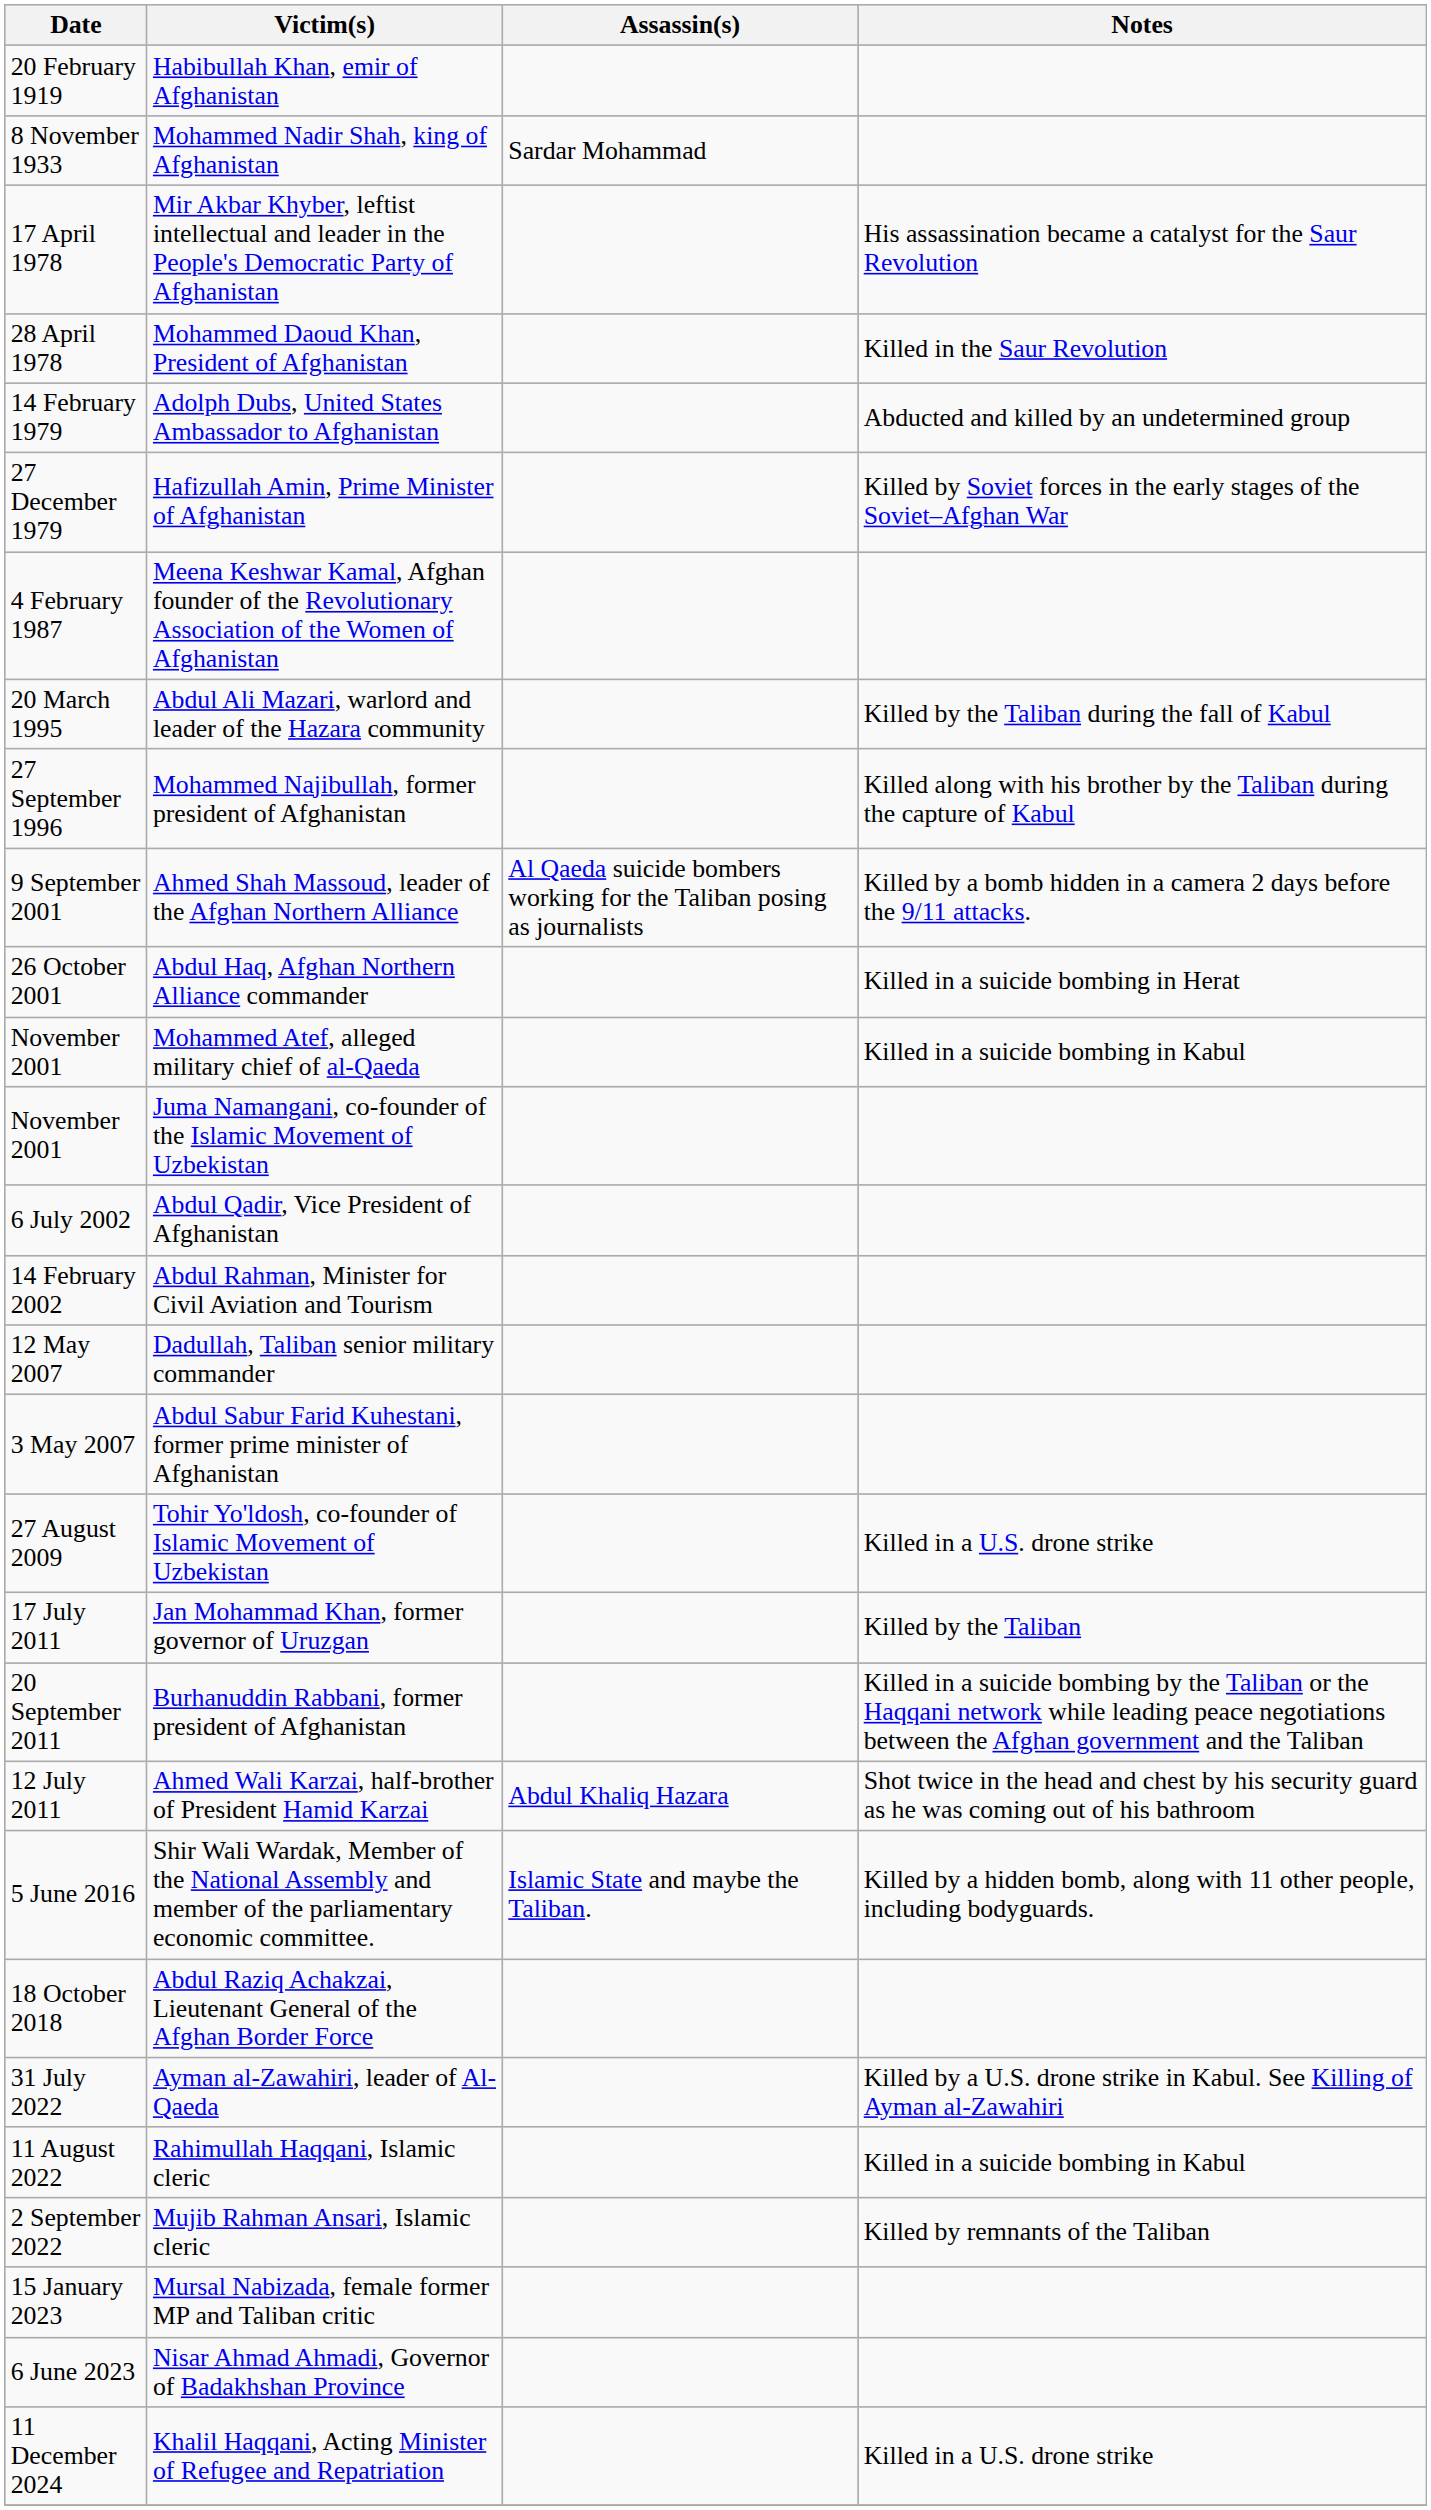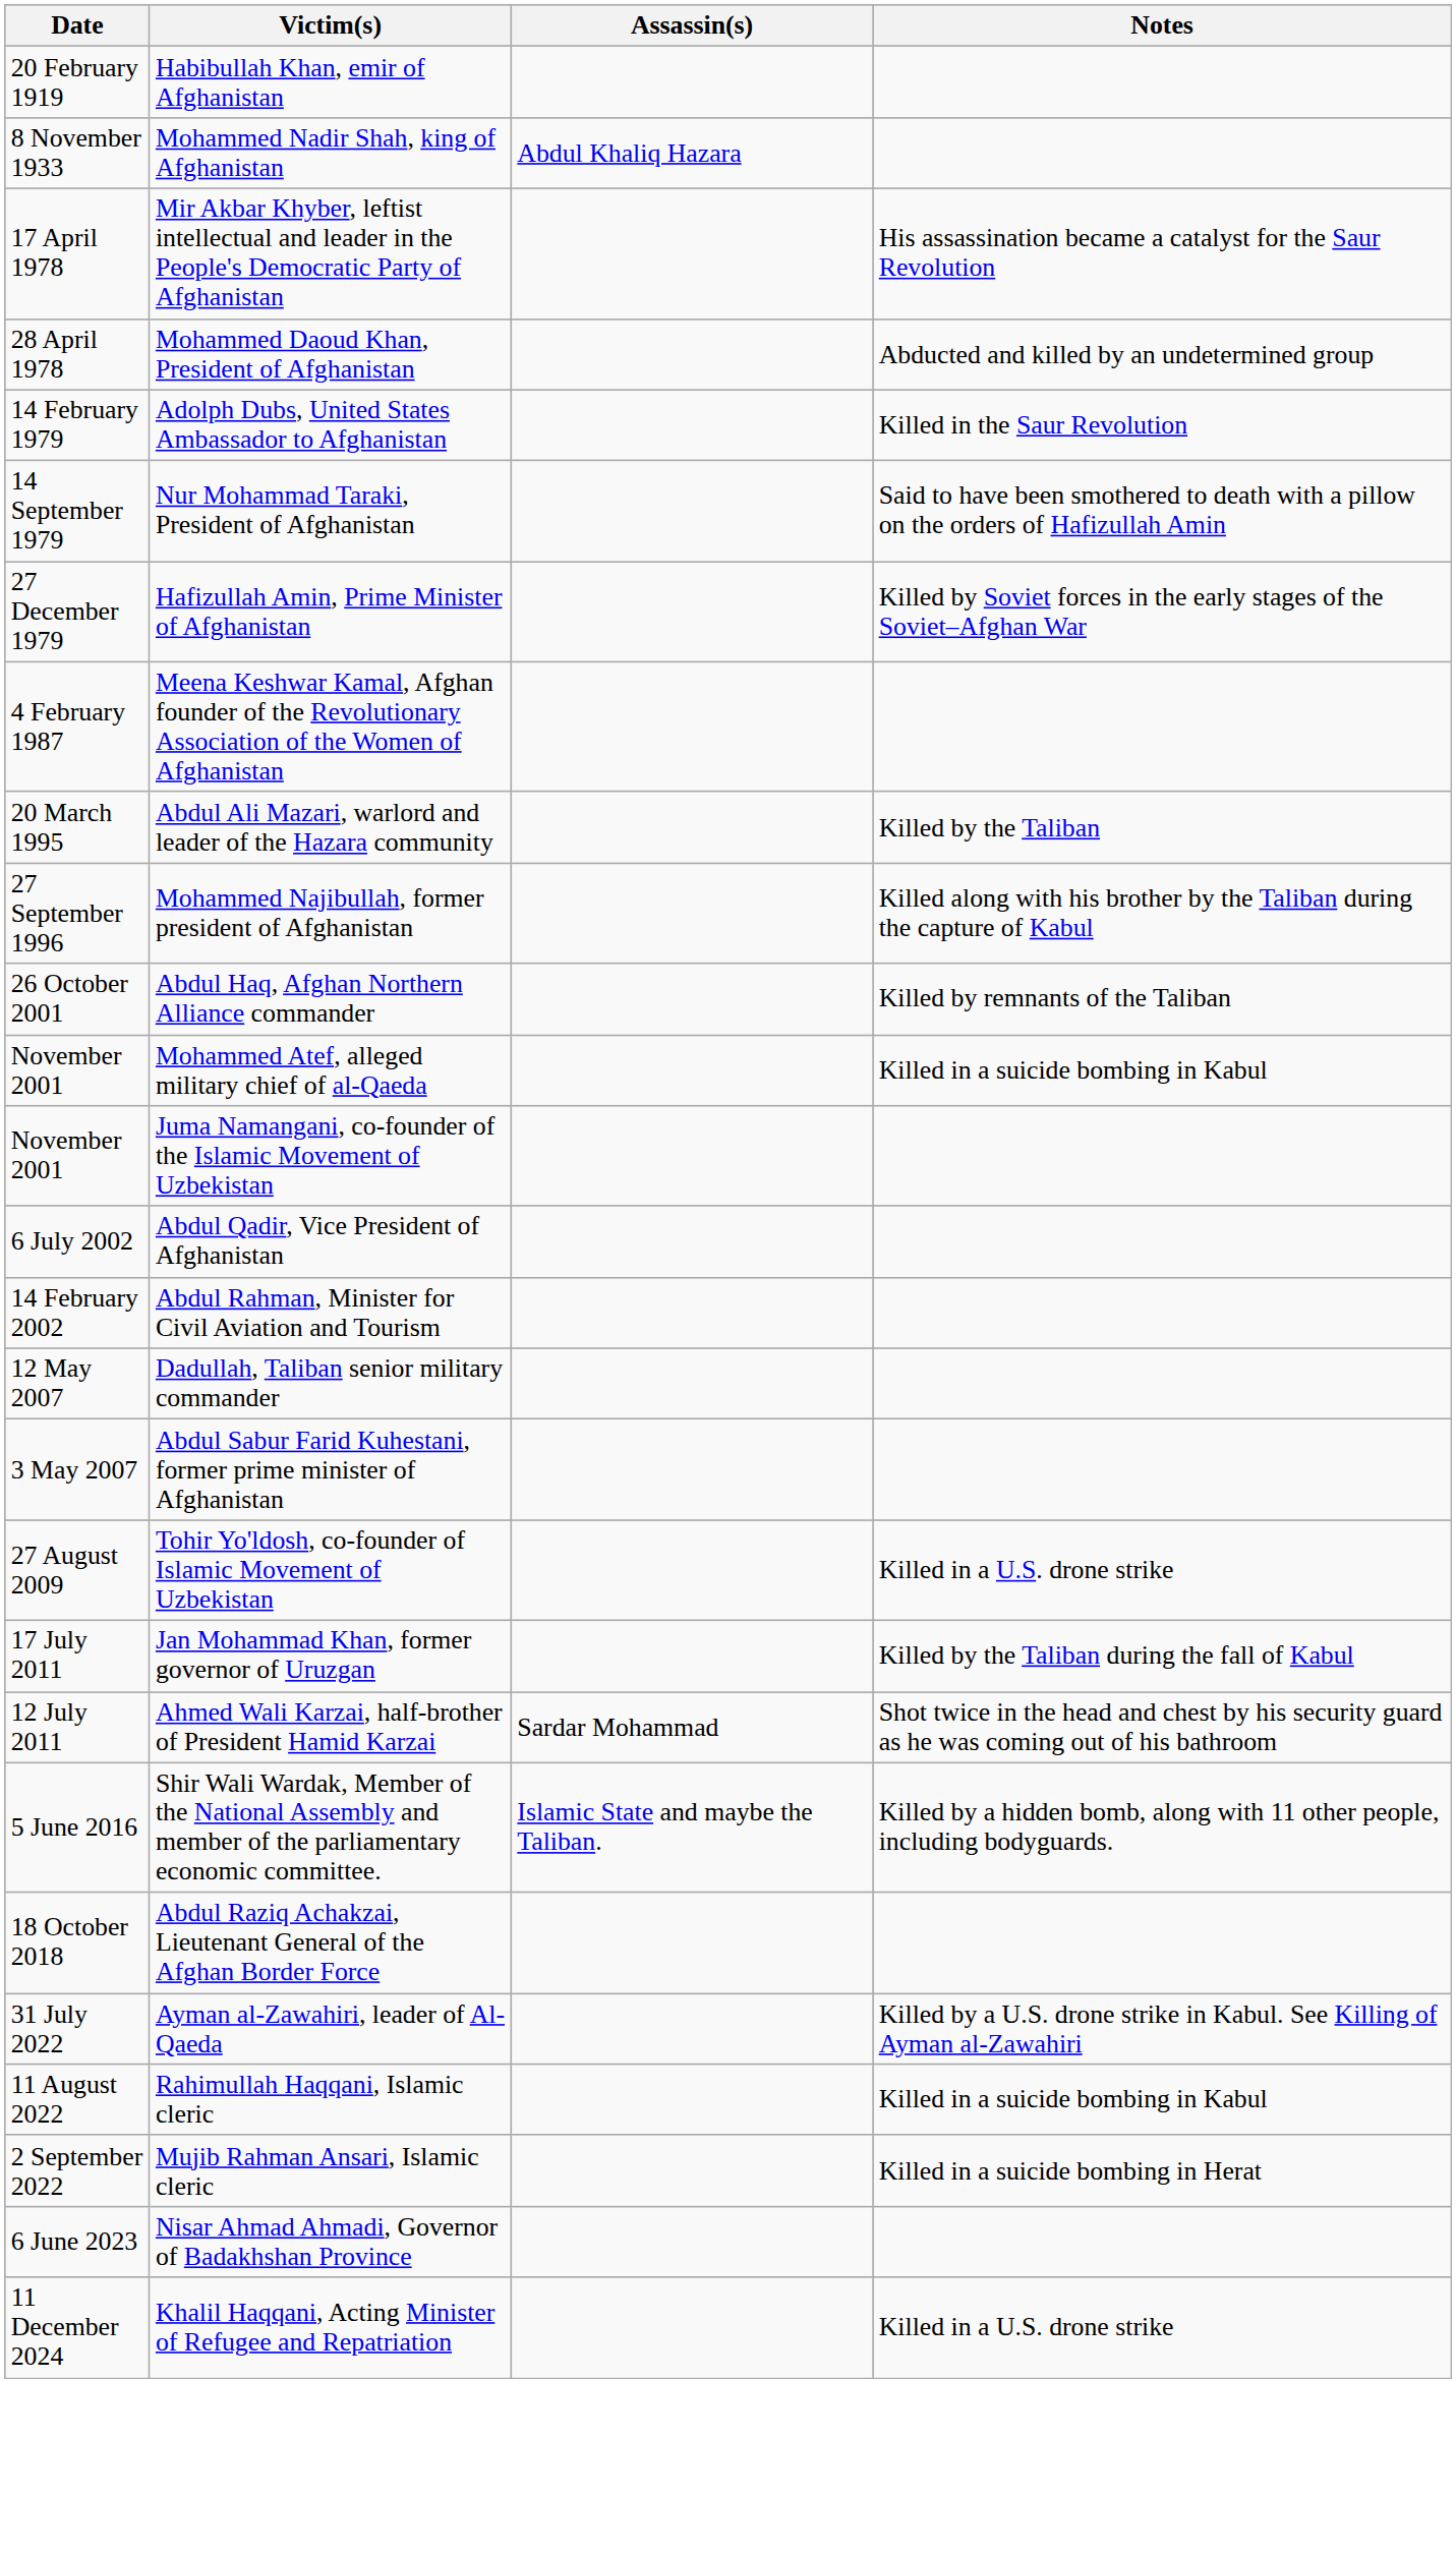 <table class="wikitable" style="width:100%">
 <tr>
 <th style="width:10%">Date</th>
 <th style="width:25%">Victim(s)</th>
 <th style="width:25%">Assassin(s)</th>
 <th style="width:40%">Notes</th>
 </tr>
 <tr>
 <td>20 February 1919</td>
 <td><a href='#'>Habibullah Khan</a>, <a href='#'>emir of Afghanistan</a></td>
 <td></td>
 <td></td>
 </tr>
 <tr>
 <td>8 November 1933</td>
 <td><a href='#'>Mohammed Nadir Shah</a>, <a href='#'>king of Afghanistan</a></td>
-<td>Sardar Mohammad</td>
+<td><a href='#'>Abdul Khaliq Hazara</a></td>
 <td></td>
 </tr>
 <tr>
 <td>17 April 1978</td>
 <td><a href='#'>Mir Akbar Khyber</a>, leftist intellectual and leader in the <a href='#'>People's Democratic Party of Afghanistan</a></td>
 <td></td>
 <td>His assassination became a catalyst for the <a href='#'>Saur Revolution</a></td>
 </tr>
 <tr>
 <td>28 April 1978</td>
 <td><a href='#'>Mohammed Daoud Khan</a>, <a href='#'>President of Afghanistan</a></td>
 <td></td>
-<td>Killed in the <a href='#'>Saur Revolution</a></td>
+<td>Abducted and killed by an undetermined group</td>
 </tr>
 <tr>
 <td>14 February 1979</td>
 <td><a href='#'>Adolph Dubs</a>, <a href='#'>United States Ambassador to Afghanistan</a></td>
 <td></td>
-<td>Abducted and killed by an undetermined group</td>
+<td>Killed in the <a href='#'>Saur Revolution</a></td>
+</tr>
+<tr>
+<td>14 September 1979</td>
+<td><a href='#'>Nur Mohammad Taraki</a>, President of Afghanistan</td>
+<td></td>
+<td>Said to have been smothered to death with a pillow on the orders of <a href='#'>Hafizullah Amin</a></td>
 </tr>
 <tr>
 <td>27 December 1979</td>
 <td><a href='#'>Hafizullah Amin</a>, <a href='#'>Prime Minister of Afghanistan</a></td>
 <td></td>
 <td>Killed by <a href='#'>Soviet</a> forces in the early stages of the <a href='#'>Soviet–Afghan War</a></td>
 </tr>
 <tr>
 <td>4 February 1987</td>
 <td><a href='#'>Meena Keshwar Kamal</a>, Afghan founder of the <a href='#'>Revolutionary Association of the Women of Afghanistan</a></td>
 <td></td>
 <td></td>
 </tr>
 <tr>
 <td>20 March 1995</td>
 <td><a href='#'>Abdul Ali Mazari</a>, warlord and leader of the <a href='#'>Hazara</a> community</td>
 <td></td>
-<td>Killed by the <a href='#'>Taliban</a> during the fall of <a href='#'>Kabul</a></td>
+<td>Killed by the <a href='#'>Taliban</a></td>
 </tr>
 <tr>
 <td>27 September 1996</td>
 <td><a href='#'>Mohammed Najibullah</a>, former president of Afghanistan</td>
 <td></td>
 <td>Killed along with his brother by the <a href='#'>Taliban</a> during the capture of <a href='#'>Kabul</a></td>
 </tr>
 <tr>
-<td>9 September 2001</td>
-<td><a href='#'>Ahmed Shah Massoud</a>, leader of the <a href='#'>Afghan Northern Alliance</a></td>
-<td><a href='#'>Al Qaeda</a> suicide bombers working for the Taliban posing as journalists</td>
-<td>Killed by a bomb hidden in a camera 2 days before the <a href='#'>9/11 attacks</a>.</td>
-</tr>
-<tr>
 <td>26 October 2001</td>
 <td><a href='#'>Abdul Haq</a>, <a href='#'>Afghan Northern Alliance</a> commander</td>
 <td></td>
-<td>Killed in a suicide bombing in Herat</td>
+<td>Killed by remnants of the Taliban</td>
 </tr>
 <tr>
 <td>November 2001</td>
 <td><a href='#'>Mohammed Atef</a>, alleged military chief of <a href='#'>al-Qaeda</a></td>
 <td></td>
 <td>Killed in a suicide bombing in Kabul</td>
 </tr>
 <tr>
 <td>November 2001</td>
 <td><a href='#'>Juma Namangani</a>, co-founder of the <a href='#'>Islamic Movement of Uzbekistan</a></td>
 <td></td>
 <td></td>
 </tr>
 <tr>
 <td>6 July 2002</td>
 <td><a href='#'>Abdul Qadir</a>, Vice President of Afghanistan</td>
 <td></td>
 <td></td>
 </tr>
 <tr>
 <td>14 February 2002</td>
 <td><a href='#'>Abdul Rahman</a>, Minister for Civil Aviation and Tourism</td>
 <td></td>
 <td></td>
 </tr>
 <tr>
 <td>12 May 2007</td>
 <td><a href='#'>Dadullah</a>, <a href='#'>Taliban</a> senior military commander</td>
 <td></td>
 <td></td>
 </tr>
 <tr>
 <td>3 May 2007</td>
 <td><a href='#'>Abdul Sabur Farid Kuhestani</a>, former prime minister of Afghanistan</td>
 <td></td>
 <td></td>
 </tr>
 <tr>
 <td>27 August 2009</td>
 <td><a href='#'>Tohir Yo'ldosh</a>, co-founder of <a href='#'>Islamic Movement of Uzbekistan</a></td>
 <td></td>
 <td>Killed in a <a href='#'>U.S</a>. drone strike</td>
 </tr>
 <tr>
 <td>17 July 2011</td>
 <td><a href='#'>Jan Mohammad Khan</a>, former governor of <a href='#'>Uruzgan</a></td>
 <td></td>
-<td>Killed by the <a href='#'>Taliban</a></td>
-</tr>
-<tr>
-<td>20 September 2011</td>
-<td><a href='#'>Burhanuddin Rabbani</a>, former president of Afghanistan</td>
-<td></td>
-<td>Killed in a suicide bombing by the <a href='#'>Taliban</a> or the <a href='#'>Haqqani network</a> while leading peace negotiations between the <a href='#'>Afghan government</a> and the Taliban</td>
+<td>Killed by the <a href='#'>Taliban</a> during the fall of <a href='#'>Kabul</a></td>
 </tr>
 <tr>
 <td>12 July 2011</td>
 <td><a href='#'>Ahmed Wali Karzai</a>, half-brother of President <a href='#'>Hamid Karzai</a></td>
-<td><a href='#'>Abdul Khaliq Hazara</a></td>
+<td>Sardar Mohammad</td>
 <td>Shot twice in the head and chest by his security guard as he was coming out of his bathroom</td>
 </tr>
 <tr>
 <td>5 June 2016</td>
 <td>Shir Wali Wardak, Member of the <a href='#'>National Assembly</a> and member of the parliamentary economic committee.</td>
 <td><a href='#'>Islamic State</a> and maybe the <a href='#'>Taliban</a>.</td>
 <td>Killed by a hidden bomb, along with 11 other people, including bodyguards.</td>
 </tr>
 <tr>
 <td>18 October 2018</td>
 <td><a href='#'>Abdul Raziq Achakzai</a>, Lieutenant General of the <a href='#'>Afghan Border Force</a></td>
 <td></td>
 <td></td>
 </tr>
 <tr>
 <td>31 July 2022</td>
 <td><a href='#'>Ayman al-Zawahiri</a>, leader of <a href='#'>Al-Qaeda</a></td>
 <td></td>
 <td>Killed by a U.S. drone strike in Kabul. See <a href='#'>Killing of Ayman al-Zawahiri</a></td>
 </tr>
 <tr>
 <td>11 August 2022</td>
 <td><a href='#'>Rahimullah Haqqani</a>, Islamic cleric</td>
 <td></td>
 <td>Killed in a suicide bombing in Kabul</td>
 </tr>
 <tr>
 <td>2 September 2022</td>
 <td><a href='#'>Mujib Rahman Ansari</a>, Islamic cleric</td>
 <td></td>
-<td>Killed by remnants of the Taliban</td>
-</tr>
-<tr>
-<td>15 January 2023</td>
-<td><a href='#'>Mursal Nabizada</a>, female former MP and Taliban critic</td>
-<td></td>
-<td></td>
+<td>Killed in a suicide bombing in Herat</td>
 </tr>
 <tr>
 <td>6 June 2023</td>
 <td><a href='#'>Nisar Ahmad Ahmadi</a>, Governor of <a href='#'>Badakhshan Province</a></td>
 <td></td>
 <td></td>
 </tr>
 <tr>
 <td>11 December 2024</td>
 <td><a href='#'>Khalil Haqqani</a>, Acting <a href='#'>Minister of Refugee and Repatriation</a></td>
 <td></td>
 <td>Killed in a U.S. drone strike</td>
 </tr>
 <tr>
 </tr>
 </table>
